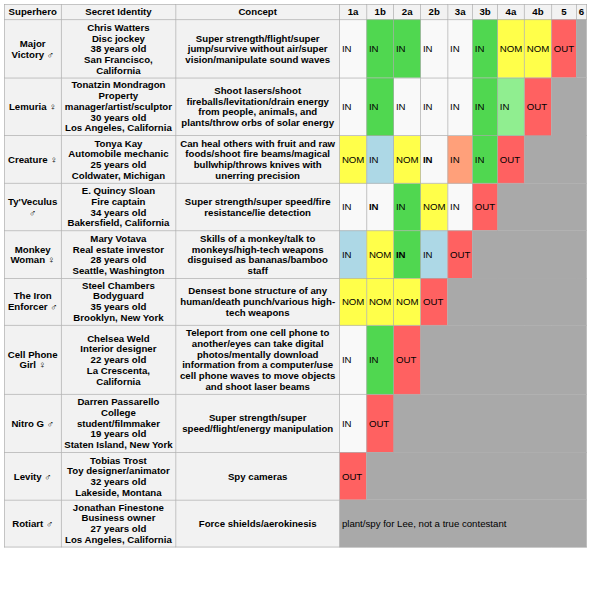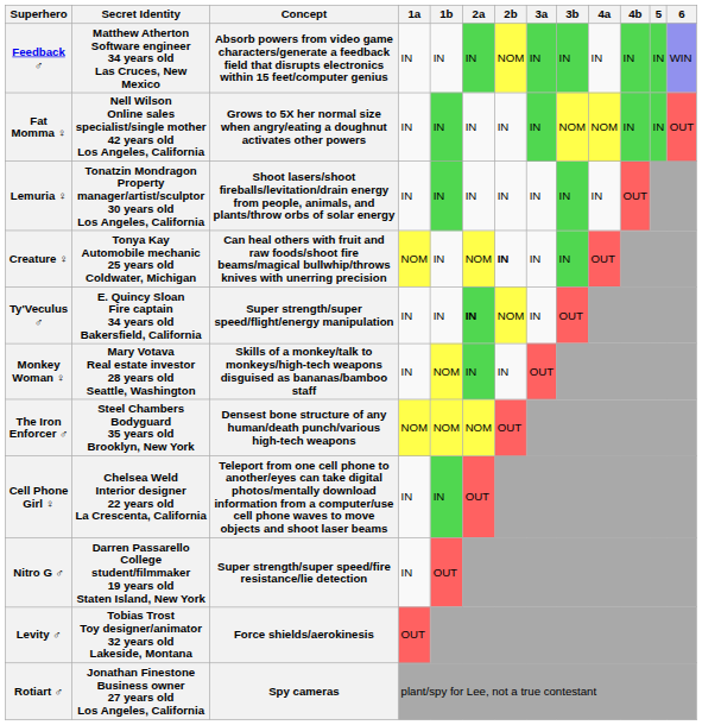 <table class="wikitable" style="font-size:90%;">
 <tr>
 <th>Superhero</th>
 <th>Secret Identity</th>
 <th>Concept</th>
 <th>1a</th>
 <th>1b</th>
 <th>2a</th>
 <th>2b</th>
 <th>3a</th>
 <th>3b</th>
 <th>4a</th>
 <th>4b</th>
 <th>5</th>
 <th>6</th>
 </tr>
 <tr>
-<th>Major Victory ♂</th>
-<th>Chris Watters<br>Disc jockey<br>38 years old<br>San Francisco, California</th>
-<th>Super strength/flight/super jump/survive without air/super vision/manipulate sound waves</th>
+<th><a href='#'>Feedback</a> ♂</th>
+<th>Matthew Atherton<br>Software engineer<br>34 years old<br>Las Cruces, New Mexico</th>
+<th>Absorb powers from video game characters/generate a feedback field that disrupts electronics within 15 feet/computer genius</th>
+<td>IN</td>
 <td>IN</td>
 <td style="background:#50d750;">IN</td>
+<td style="background:#FFFF4A;">NOM</td>
+<td style="background:#50d750;">IN</td>
+<td style="background:#50d750;">IN</td>
+<td>IN</td>
+<td style="background:#50d750;">IN</td>
+<td style="background:#50d750;">IN</td>
+<td style="background:#9191EE;">WIN</td>
+</tr>
+<tr>
+<th>Fat Momma ♀</th>
+<th>Nell Wilson<br>Online sales specialist/single mother<br>42 years old<br>Los Angeles, California</th>
+<th>Grows to 5X her normal size when angry/eating a doughnut activates other powers</th>
+<td>IN</td>
 <td style="background:#50d750;">IN</td>
 <td>IN</td>
 <td>IN</td>
 <td style="background:#50d750;">IN</td>
 <td style="background:#FFFF4A;">NOM</td>
 <td style="background:#FFFF4A;">NOM</td>
+<td style="background:#50d750;">IN</td>
+<td style="background:#50d750;">IN</td>
 <td style="background:#ff6161;">OUT</td>
-<td colspan="1" style="background:darkgrey;"></td>
 </tr>
 <tr>
 <th>Lemuria ♀</th>
 <th>Tonatzin Mondragon<br>Property manager/artist/sculptor<br>30 years old<br>Los Angeles, California</th>
 <th>Shoot lasers/shoot fireballs/levitation/drain energy from people, animals, and plants/throw orbs of solar energy</th>
 <td>IN</td>
 <td style="background:#50d750;">IN</td>
 <td>IN</td>
 <td>IN</td>
 <td>IN</td>
 <td style="background:#50d750;">IN</td>
-<td style="background: lightgreen;">IN</td>
+<td>IN</td>
 <td style="background:#ff6161;">OUT</td>
 <td colspan="2" style="background:darkgrey;"></td>
 </tr>
 <tr>
 <th>Creature ♀</th>
 <th>Tonya Kay<br>Automobile mechanic<br>25 years old<br>Coldwater, Michigan</th>
 <th>Can heal others with fruit and raw foods/shoot fire beams/magical bullwhip/throws knives with unerring precision</th>
 <td style="background:#FFFF4A;">NOM</td>
-<td style="background: lightblue;">IN</td>
+<td>IN</td>
 <td style="background:#FFFF4A;">NOM</td>
 <td><strong>IN</strong></td>
-<td style="background: lightsalmon;">IN</td>
+<td>IN</td>
 <td style="background:#50d750;">IN</td>
 <td style="background:#ff6161;">OUT</td>
 <td colspan="3" style="background:darkgrey;"></td>
 </tr>
 <tr>
 <th>Ty'Veculus ♂</th>
 <th>E. Quincy Sloan<br>Fire captain<br>34 years old<br>Bakersfield, California</th>
-<th>Super strength/super speed/fire resistance/lie detection</th>
+<th>Super strength/super speed/flight/energy manipulation</th>
 <td>IN</td>
-<td><strong>IN</strong></td>
-<td style="background:#50d750;">IN</td>
+<td>IN</td>
+<td style="background:#50d750;"><strong>IN</strong></td>
 <td style="background:#FFFF4A;">NOM</td>
 <td>IN</td>
 <td style="background:#ff6161;">OUT</td>
 <td colspan="4" style="background:darkgrey;"></td>
 </tr>
 <tr>
 <th>Monkey Woman ♀</th>
 <th>Mary Votava<br>Real estate investor<br>28 years old<br>Seattle, Washington</th>
 <th>Skills of a monkey/talk to monkeys/high-tech weapons disguised as bananas/bamboo staff</th>
-<td style="background: lightblue;">IN</td>
+<td>IN</td>
 <td style="background:#FFFF4A;">NOM</td>
-<td style="background:#50d750;"><strong>IN</strong></td>
-<td style="background: lightblue;">IN</td>
+<td style="background:#50d750;">IN</td>
+<td>IN</td>
 <td style="background:#ff6161;">OUT</td>
 <td colspan="5" style="background:darkgrey;"></td>
 </tr>
 <tr>
 <th>The Iron Enforcer ♂</th>
 <th>Steel Chambers<br>Bodyguard<br>35 years old<br>Brooklyn, New York</th>
 <th>Densest bone structure of any human/death punch/various high-tech weapons</th>
 <td style="background:#FFFF4A;">NOM</td>
 <td style="background:#FFFF4A;">NOM</td>
 <td style="background:#FFFF4A;">NOM</td>
 <td style="background:#ff6161;">OUT</td>
 <td colspan="6" style="background:darkgrey;"></td>
 </tr>
 <tr>
 <th>Cell Phone Girl ♀</th>
 <th>Chelsea Weld<br>Interior designer<br>22 years old<br>La Crescenta, California</th>
 <th>Teleport from one cell phone to another/eyes can take digital photos/mentally download information from a computer/use cell phone waves to move objects and shoot laser beams</th>
 <td>IN</td>
 <td style="background:#50d750;">IN</td>
 <td style="background:#ff6161;">OUT</td>
 <td colspan="7" style="background:darkgrey;"></td>
 </tr>
 <tr>
 <th>Nitro G ♂</th>
 <th>Darren Passarello<br>College student/filmmaker<br>19 years old<br>Staten Island, New York</th>
-<th>Super strength/super speed/flight/energy manipulation</th>
+<th>Super strength/super speed/fire resistance/lie detection</th>
 <td>IN</td>
 <td style="background:#ff6161;">OUT</td>
 <td colspan="8" style="background:darkgrey;"></td>
 </tr>
 <tr>
 <th>Levity ♂</th>
 <th>Tobias Trost<br>Toy designer/animator<br>32 years old<br>Lakeside, Montana</th>
-<th>Spy cameras</th>
+<th>Force shields/aerokinesis</th>
 <td style="background:#ff6161;">OUT</td>
 <td colspan="9" style="background:darkgrey;"></td>
 </tr>
 <tr>
 <th>Rotiart ♂</th>
 <th>Jonathan Finestone<br>Business owner<br>27 years old<br>Los Angeles, California</th>
-<th>Force shields/aerokinesis</th>
+<th>Spy cameras</th>
 <td colspan="10" style="background:darkgrey;">plant/spy for Lee, not a true contestant</td>
 </tr>
 </table>
